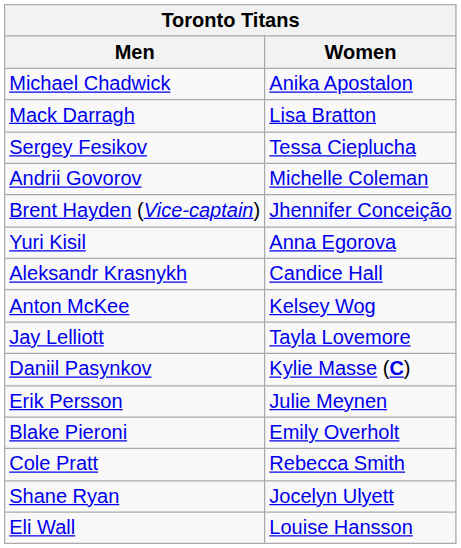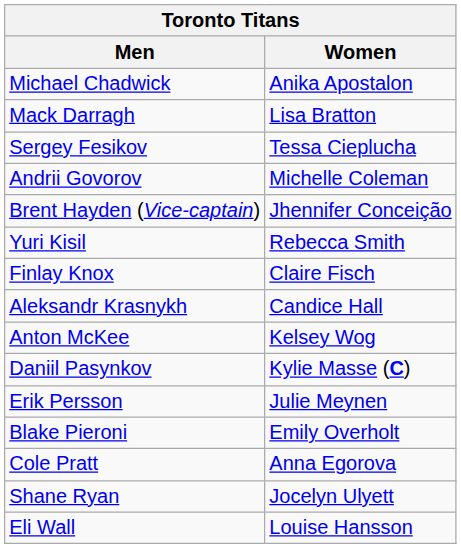 <table class="wikitable">
 <tr>
 <th colspan="2"> Toronto Titans</th>
 </tr>
 <tr>
 <th>Men</th>
 <th>Women</th>
 </tr>
 <tr>
 <td> <a href='#'>Michael Chadwick</a></td>
 <td>  <a href='#'>Anika Apostalon</a></td>
 </tr>
 <tr>
 <td> <a href='#'>Mack Darragh</a></td>
 <td> <a href='#'>Lisa Bratton</a></td>
 </tr>
 <tr>
 <td> <a href='#'>Sergey Fesikov</a></td>
 <td> <a href='#'>Tessa Cieplucha</a></td>
 </tr>
 <tr>
 <td> <a href='#'>Andrii Govorov</a></td>
 <td> <a href='#'>Michelle Coleman</a></td>
 </tr>
 <tr>
 <td> <a href='#'>Brent Hayden</a> (<em><a href='#'>Vice-captain</a></em>)</td>
 <td> <a href='#'>Jhennifer Conceição</a></td>
 </tr>
 <tr>
 <td> <a href='#'>Yuri Kisil</a></td>
-<td> <a href='#'>Anna Egorova</a></td>
+<td> <a href='#'>Rebecca Smith</a></td>
+</tr>
+<tr>
+<td> <a href='#'>Finlay Knox</a></td>
+<td> <a href='#'>Claire Fisch</a></td>
 </tr>
 <tr>
 <td> <a href='#'>Aleksandr Krasnykh</a></td>
 <td> <a href='#'>Candice Hall</a></td>
 </tr>
 <tr>
 <td> <a href='#'>Anton McKee</a></td>
 <td> <a href='#'>Kelsey Wog</a></td>
-</tr>
-<tr>
-<td> <a href='#'>Jay Lelliott</a></td>
-<td> <a href='#'>Tayla Lovemore</a></td>
 </tr>
 <tr>
 <td> <a href='#'>Daniil Pasynkov</a></td>
 <td> <a href='#'>Kylie Masse</a> (<strong><a href='#'>C</a></strong>)</td>
 </tr>
 <tr>
 <td> <a href='#'>Erik Persson</a></td>
 <td> <a href='#'>Julie Meynen</a></td>
 </tr>
 <tr>
 <td> <a href='#'>Blake Pieroni</a></td>
 <td> <a href='#'>Emily Overholt</a></td>
 </tr>
 <tr>
 <td> <a href='#'>Cole Pratt</a></td>
-<td> <a href='#'>Rebecca Smith</a></td>
+<td> <a href='#'>Anna Egorova</a></td>
 </tr>
 <tr>
 <td> <a href='#'>Shane Ryan</a></td>
 <td> <a href='#'>Jocelyn Ulyett</a></td>
 </tr>
 <tr>
 <td> <a href='#'>Eli Wall</a></td>
 <td> <a href='#'>Louise Hansson</a></td>
 </tr>
 </table>
